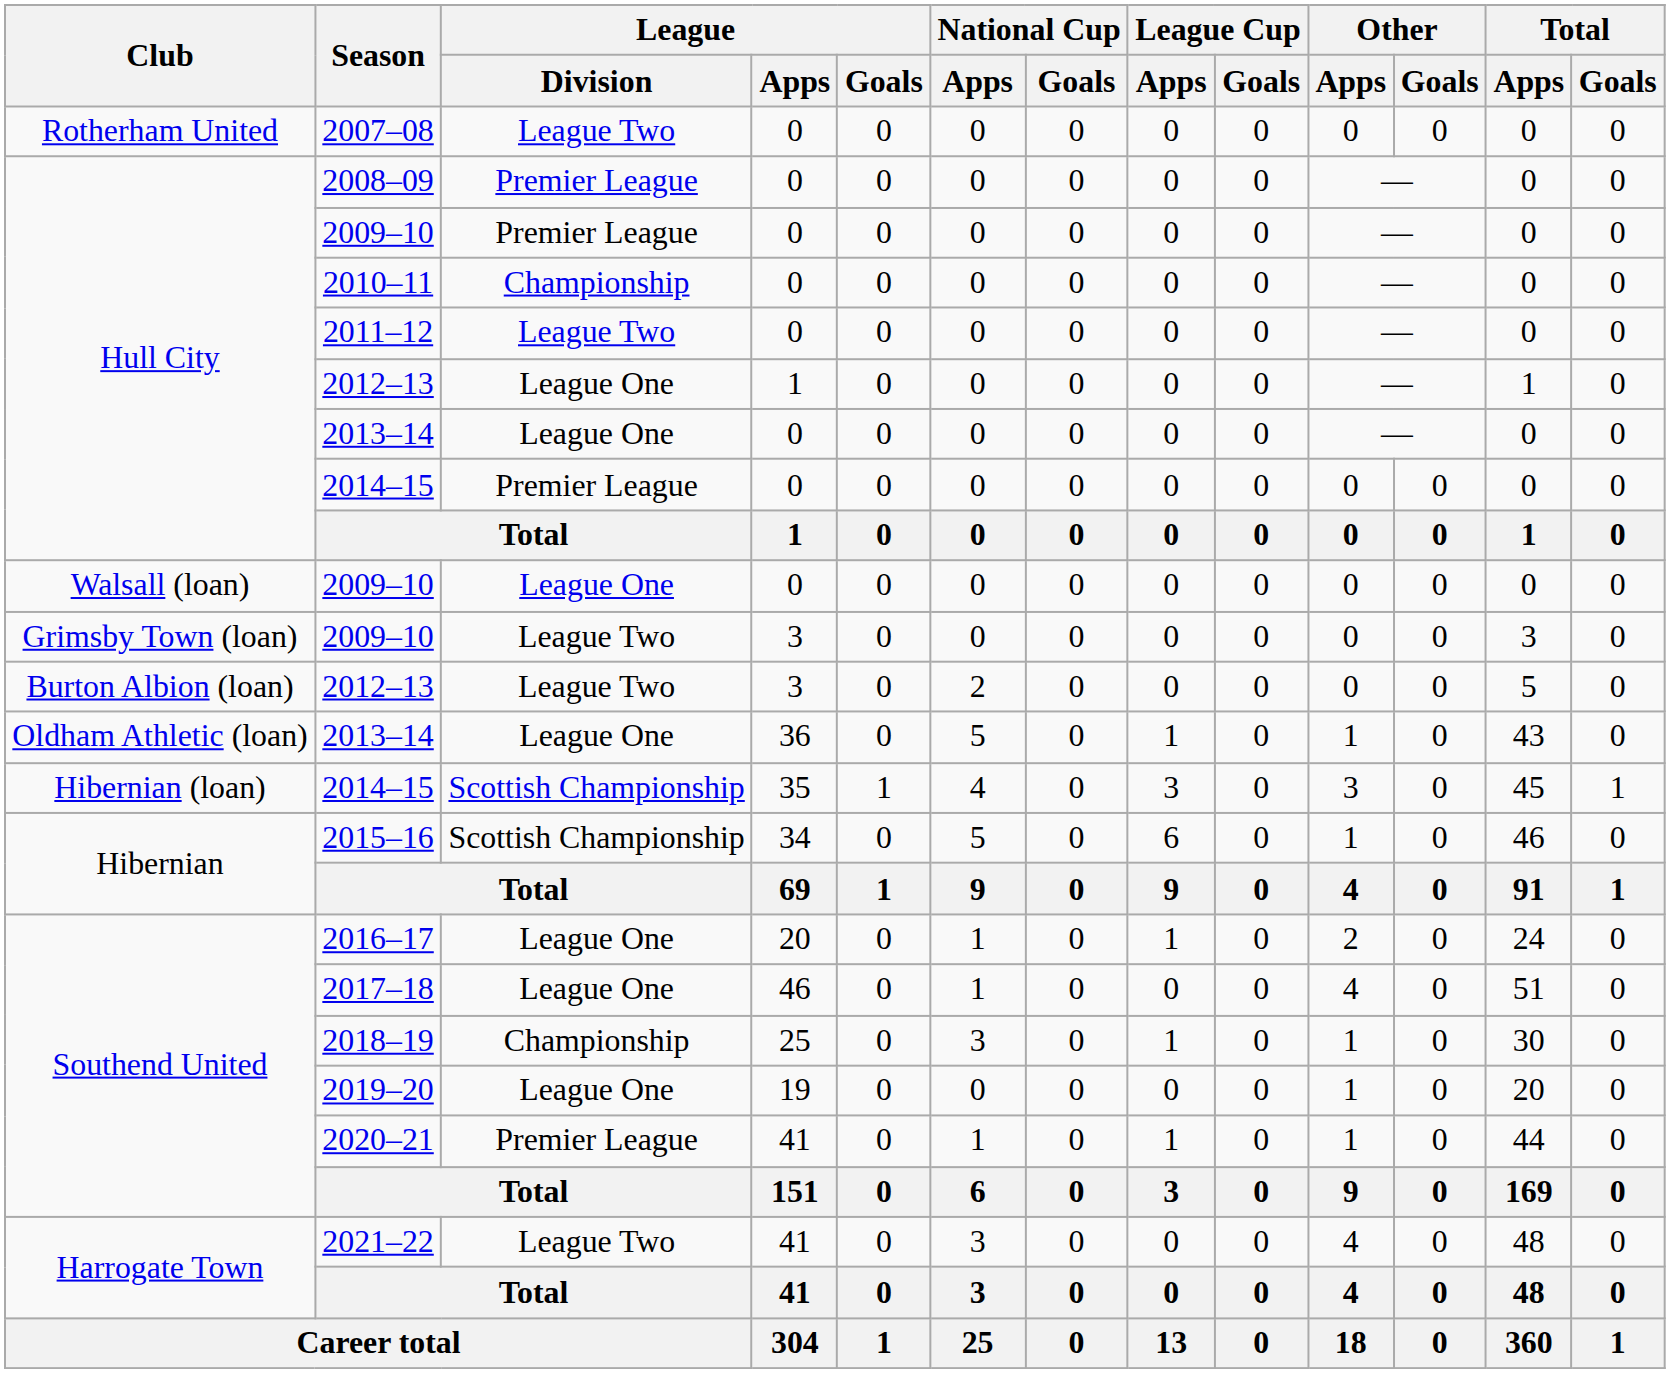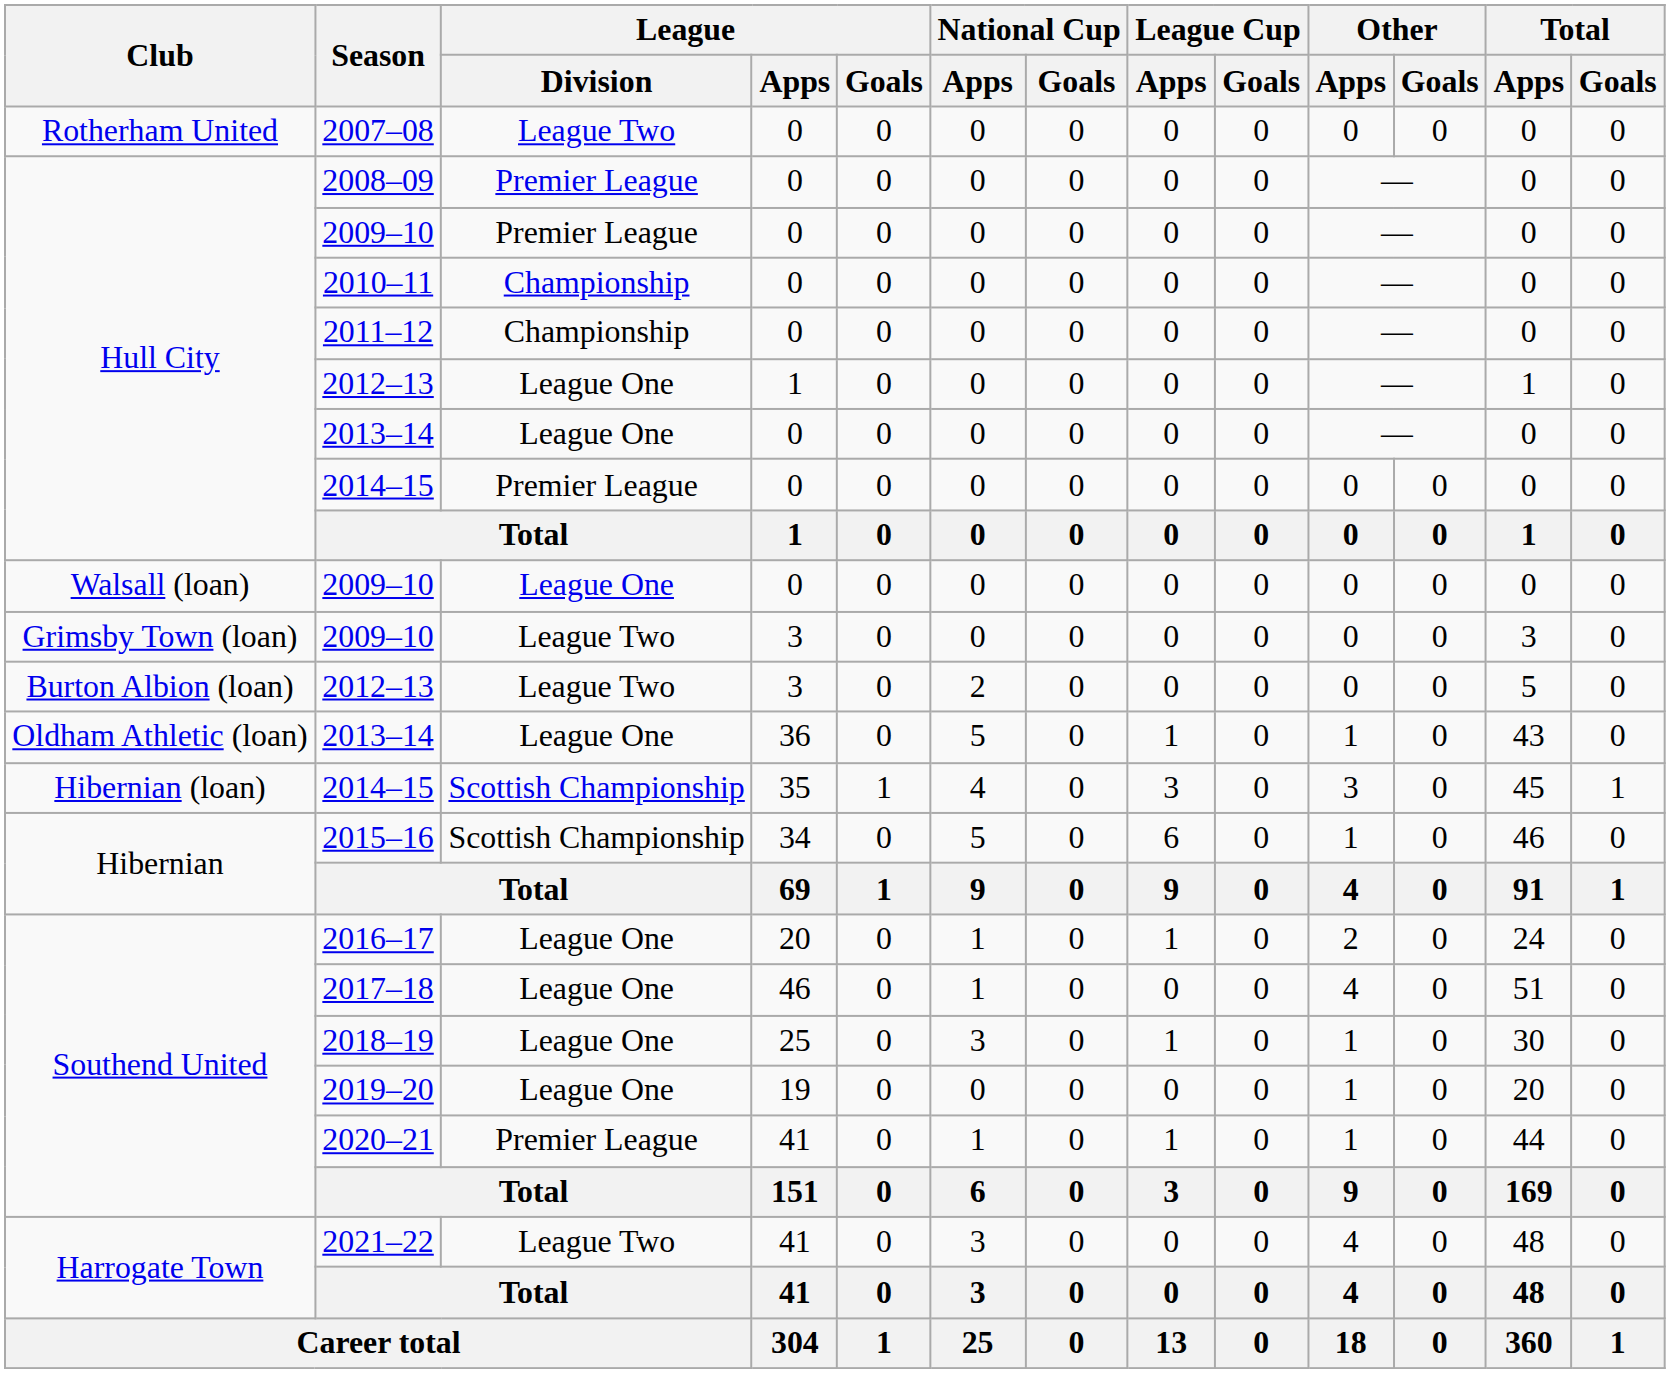 <table class=wikitable style="text-align: center">
 <tr>
 <th rowspan=2>Club</th>
 <th rowspan=2>Season</th>
 <th colspan=3>League</th>
 <th colspan=2>National Cup</th>
 <th colspan=2>League Cup</th>
 <th colspan=2>Other</th>
 <th colspan=2>Total</th>
 </tr>
 <tr>
 <th>Division</th>
 <th>Apps</th>
 <th>Goals</th>
 <th>Apps</th>
 <th>Goals</th>
 <th>Apps</th>
 <th>Goals</th>
 <th>Apps</th>
 <th>Goals</th>
 <th>Apps</th>
 <th>Goals</th>
 </tr>
 <tr>
 <td><a href='#'>Rotherham United</a></td>
 <td><a href='#'>2007–08</a></td>
 <td><a href='#'>League Two</a></td>
 <td>0</td>
 <td>0</td>
 <td>0</td>
 <td>0</td>
 <td>0</td>
 <td>0</td>
 <td>0</td>
 <td>0</td>
 <td>0</td>
 <td>0</td>
 </tr>
 <tr>
 <td rowspan=8><a href='#'>Hull City</a></td>
 <td><a href='#'>2008–09</a></td>
 <td><a href='#'>Premier League</a></td>
 <td>0</td>
 <td>0</td>
 <td>0</td>
 <td>0</td>
 <td>0</td>
 <td>0</td>
 <td colspan=2>—</td>
 <td>0</td>
 <td>0</td>
 </tr>
 <tr>
 <td><a href='#'>2009–10</a></td>
 <td>Premier League</td>
 <td>0</td>
 <td>0</td>
 <td>0</td>
 <td>0</td>
 <td>0</td>
 <td>0</td>
 <td colspan=2>—</td>
 <td>0</td>
 <td>0</td>
 </tr>
 <tr>
 <td><a href='#'>2010–11</a></td>
 <td><a href='#'>Championship</a></td>
 <td>0</td>
 <td>0</td>
 <td>0</td>
 <td>0</td>
 <td>0</td>
 <td>0</td>
 <td colspan=2>—</td>
 <td>0</td>
 <td>0</td>
 </tr>
 <tr>
 <td><a href='#'>2011–12</a></td>
-<td><a href='#'>League Two</a></td>
+<td>Championship</td>
 <td>0</td>
 <td>0</td>
 <td>0</td>
 <td>0</td>
 <td>0</td>
 <td>0</td>
 <td colspan=2>—</td>
 <td>0</td>
 <td>0</td>
 </tr>
 <tr>
 <td><a href='#'>2012–13</a></td>
 <td>League One</td>
 <td>1</td>
 <td>0</td>
 <td>0</td>
 <td>0</td>
 <td>0</td>
 <td>0</td>
 <td colspan=2>—</td>
 <td>1</td>
 <td>0</td>
 </tr>
 <tr>
 <td><a href='#'>2013–14</a></td>
 <td>League One</td>
 <td>0</td>
 <td>0</td>
 <td>0</td>
 <td>0</td>
 <td>0</td>
 <td>0</td>
 <td colspan=2>—</td>
 <td>0</td>
 <td>0</td>
 </tr>
 <tr>
 <td><a href='#'>2014–15</a></td>
 <td>Premier League</td>
 <td>0</td>
 <td>0</td>
 <td>0</td>
 <td>0</td>
 <td>0</td>
 <td>0</td>
 <td>0</td>
 <td>0</td>
 <td>0</td>
 <td>0</td>
 </tr>
 <tr>
 <th colspan=2>Total</th>
 <th>1</th>
 <th>0</th>
 <th>0</th>
 <th>0</th>
 <th>0</th>
 <th>0</th>
 <th>0</th>
 <th>0</th>
 <th>1</th>
 <th>0</th>
 </tr>
 <tr>
 <td><a href='#'>Walsall</a> (loan)</td>
 <td><a href='#'>2009–10</a></td>
 <td><a href='#'>League One</a></td>
 <td>0</td>
 <td>0</td>
 <td>0</td>
 <td>0</td>
 <td>0</td>
 <td>0</td>
 <td>0</td>
 <td>0</td>
 <td>0</td>
 <td>0</td>
 </tr>
 <tr>
 <td><a href='#'>Grimsby Town</a> (loan)</td>
 <td><a href='#'>2009–10</a></td>
 <td>League Two</td>
 <td>3</td>
 <td>0</td>
 <td>0</td>
 <td>0</td>
 <td>0</td>
 <td>0</td>
 <td>0</td>
 <td>0</td>
 <td>3</td>
 <td>0</td>
 </tr>
 <tr>
 <td><a href='#'>Burton Albion</a> (loan)</td>
 <td><a href='#'>2012–13</a></td>
 <td>League Two</td>
 <td>3</td>
 <td>0</td>
 <td>2</td>
 <td>0</td>
 <td>0</td>
 <td>0</td>
 <td>0</td>
 <td>0</td>
 <td>5</td>
 <td>0</td>
 </tr>
 <tr>
 <td><a href='#'>Oldham Athletic</a> (loan)</td>
 <td><a href='#'>2013–14</a></td>
 <td>League One</td>
 <td>36</td>
 <td>0</td>
 <td>5</td>
 <td>0</td>
 <td>1</td>
 <td>0</td>
 <td>1</td>
 <td>0</td>
 <td>43</td>
 <td>0</td>
 </tr>
 <tr>
 <td><a href='#'>Hibernian</a> (loan)</td>
 <td><a href='#'>2014–15</a></td>
 <td><a href='#'>Scottish Championship</a></td>
 <td>35</td>
 <td>1</td>
 <td>4</td>
 <td>0</td>
 <td>3</td>
 <td>0</td>
 <td>3</td>
 <td>0</td>
 <td>45</td>
 <td>1</td>
 </tr>
 <tr>
 <td rowspan=2>Hibernian</td>
 <td><a href='#'>2015–16</a></td>
 <td>Scottish Championship</td>
 <td>34</td>
 <td>0</td>
 <td>5</td>
 <td>0</td>
 <td>6</td>
 <td>0</td>
 <td>1</td>
 <td>0</td>
 <td>46</td>
 <td>0</td>
 </tr>
 <tr>
 <th colspan=2>Total</th>
 <th>69</th>
 <th>1</th>
 <th>9</th>
 <th>0</th>
 <th>9</th>
 <th>0</th>
 <th>4</th>
 <th>0</th>
 <th>91</th>
 <th>1</th>
 </tr>
 <tr>
 <td rowspan=6><a href='#'>Southend United</a></td>
 <td><a href='#'>2016–17</a></td>
 <td>League One</td>
 <td>20</td>
 <td>0</td>
 <td>1</td>
 <td>0</td>
 <td>1</td>
 <td>0</td>
 <td>2</td>
 <td>0</td>
 <td>24</td>
 <td>0</td>
 </tr>
 <tr>
 <td><a href='#'>2017–18</a></td>
 <td>League One</td>
 <td>46</td>
 <td>0</td>
 <td>1</td>
 <td>0</td>
 <td>0</td>
 <td>0</td>
 <td>4</td>
 <td>0</td>
 <td>51</td>
 <td>0</td>
 </tr>
 <tr>
 <td><a href='#'>2018–19</a></td>
-<td>Championship</td>
+<td>League One</td>
 <td>25</td>
 <td>0</td>
 <td>3</td>
 <td>0</td>
 <td>1</td>
 <td>0</td>
 <td>1</td>
 <td>0</td>
 <td>30</td>
 <td>0</td>
 </tr>
 <tr>
 <td><a href='#'>2019–20</a></td>
 <td>League One</td>
 <td>19</td>
 <td>0</td>
 <td>0</td>
 <td>0</td>
 <td>0</td>
 <td>0</td>
 <td>1</td>
 <td>0</td>
 <td>20</td>
 <td>0</td>
 </tr>
 <tr>
 <td><a href='#'>2020–21</a></td>
 <td>Premier League</td>
 <td>41</td>
 <td>0</td>
 <td>1</td>
 <td>0</td>
 <td>1</td>
 <td>0</td>
 <td>1</td>
 <td>0</td>
 <td>44</td>
 <td>0</td>
 </tr>
 <tr>
 <th colspan=2>Total</th>
 <th>151</th>
 <th>0</th>
 <th>6</th>
 <th>0</th>
 <th>3</th>
 <th>0</th>
 <th>9</th>
 <th>0</th>
 <th>169</th>
 <th>0</th>
 </tr>
 <tr>
 <td rowspan=2><a href='#'>Harrogate Town</a></td>
 <td><a href='#'>2021–22</a></td>
 <td>League Two</td>
 <td>41</td>
 <td>0</td>
 <td>3</td>
 <td>0</td>
 <td>0</td>
 <td>0</td>
 <td>4</td>
 <td>0</td>
 <td>48</td>
 <td>0</td>
 </tr>
 <tr>
 <th colspan=2>Total</th>
 <th>41</th>
 <th>0</th>
 <th>3</th>
 <th>0</th>
 <th>0</th>
 <th>0</th>
 <th>4</th>
 <th>0</th>
 <th>48</th>
 <th>0</th>
 </tr>
 <tr>
 <th colspan=3>Career total</th>
 <th>304</th>
 <th>1</th>
 <th>25</th>
 <th>0</th>
 <th>13</th>
 <th>0</th>
 <th>18</th>
 <th>0</th>
 <th>360</th>
 <th>1</th>
 </tr>
 </table>
